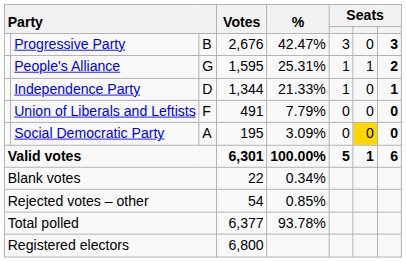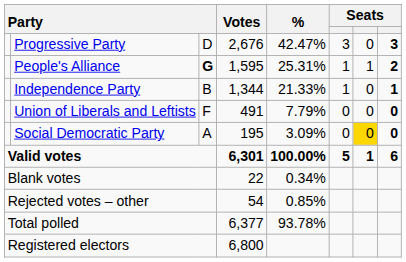 <table class="wikitable" border="1" style="text-align:right;">
 <tr>
 <th style="text-align:left;" valign=bottom rowspan=2 colspan=3>Party</th>
 <th align=center valign=bottom rowspan=2 width="50">Votes</th>
 <th align=center valign=bottom rowspan=2 width="50">%</th>
 <th colspan=3>Seats</th>
 </tr>
 <tr>
 <th align=center valign=bottom width="20"><small></small></th>
 <th align=center valign=bottom width="20"><small><a href='#'></a></small></th>
 <th align=center valign=bottom width="20"><small></small></th>
 </tr>
 <tr>
 <td></td>
 <td align=left><a href='#'>Progressive Party</a></td>
-<td align=left>B</td>
+<td align=left>D</td>
 <td>2,676</td>
 <td>42.47%</td>
 <td>3</td>
 <td>0</td>
 <td><strong>3</strong></td>
 </tr>
 <tr>
 <td></td>
 <td align=left><a href='#'>People's Alliance</a></td>
-<td align=left>G</td>
+<td align=left><strong>G</strong></td>
 <td>1,595</td>
 <td>25.31%</td>
 <td>1</td>
 <td>1</td>
 <td><strong>2</strong></td>
 </tr>
 <tr>
 <td></td>
 <td align=left><a href='#'>Independence Party</a></td>
-<td align=left>D</td>
+<td align=left>B</td>
 <td>1,344</td>
 <td>21.33%</td>
 <td>1</td>
 <td>0</td>
 <td><strong>1</strong></td>
 </tr>
 <tr>
 <td></td>
 <td align=left><a href='#'>Union of Liberals and Leftists</a></td>
 <td align=left>F</td>
 <td>491</td>
 <td>7.79%</td>
 <td>0</td>
 <td>0</td>
 <td><strong>0</strong></td>
 </tr>
 <tr>
 <td></td>
 <td align=left><a href='#'>Social Democratic Party</a></td>
 <td align=left>A</td>
 <td>195</td>
 <td>3.09%</td>
 <td>0</td>
 <td style="background: gold;">0</td>
 <td><strong>0</strong></td>
 </tr>
 <tr style="font-weight:bold">
 <td align=left colspan=3>Valid votes</td>
 <td>6,301</td>
 <td>100.00%</td>
 <td>5</td>
 <td>1</td>
 <td>6</td>
 </tr>
 <tr>
 <td align=left colspan=3>Blank votes</td>
 <td>22</td>
 <td>0.34%</td>
 <td></td>
 <td></td>
 <td></td>
 </tr>
 <tr>
 <td align=left colspan=3>Rejected votes – other</td>
 <td>54</td>
 <td>0.85%</td>
 <td></td>
 <td></td>
 <td></td>
 </tr>
 <tr>
 <td align=left colspan=3>Total polled</td>
 <td>6,377</td>
 <td>93.78%</td>
 <td></td>
 <td></td>
 <td></td>
 </tr>
 <tr>
 <td align=left colspan=3>Registered electors</td>
 <td>6,800</td>
 <td></td>
 <td></td>
 <td></td>
 <td></td>
 </tr>
 </table>
